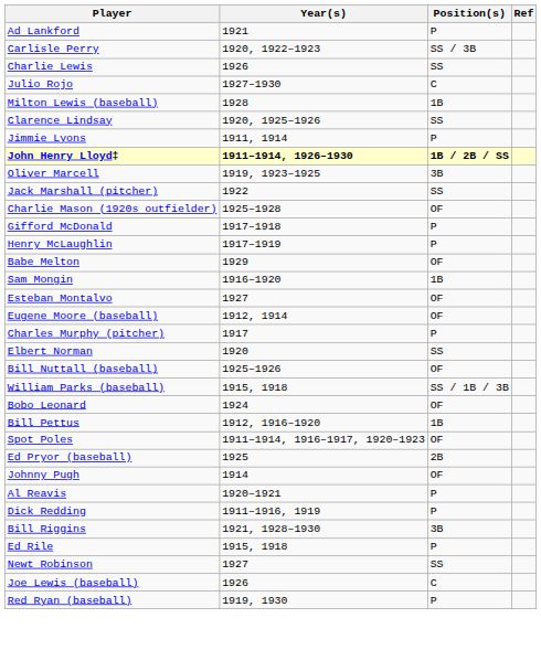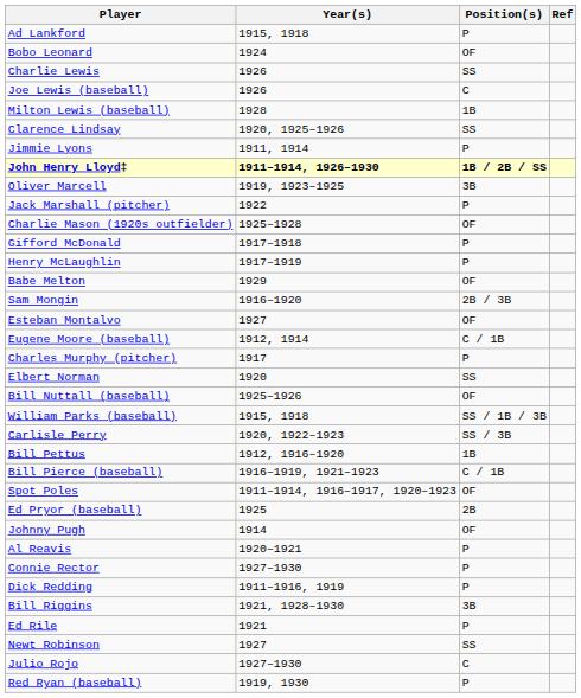 <table class="wikitable">
 <tr>
 <th>Player</th>
 <th>Year(s)</th>
 <th>Position(s)</th>
 <th>Ref</th>
 </tr>
 <tr>
 <td><a href='#'>Ad Lankford</a></td>
-<td>1921</td>
+<td>1915, 1918</td>
 <td>P</td>
 <td></td>
 </tr>
 <tr>
-<td><a href='#'>Carlisle Perry</a></td>
-<td>1920, 1922–1923</td>
-<td>SS / 3B</td>
+<td><a href='#'>Bobo Leonard</a></td>
+<td>1924</td>
+<td>OF</td>
 <td></td>
 </tr>
 <tr>
 <td><a href='#'>Charlie Lewis</a></td>
 <td>1926</td>
 <td>SS</td>
 <td></td>
 </tr>
 <tr>
-<td><a href='#'>Julio Rojo</a></td>
-<td>1927–1930</td>
+<td><a href='#'>Joe Lewis (baseball)</a></td>
+<td>1926</td>
 <td>C</td>
 <td></td>
 </tr>
 <tr>
 <td><a href='#'>Milton Lewis (baseball)</a></td>
 <td>1928</td>
 <td>1B</td>
 <td></td>
 </tr>
 <tr>
 <td><a href='#'>Clarence Lindsay</a></td>
 <td>1920, 1925–1926</td>
 <td>SS</td>
 <td></td>
 </tr>
 <tr>
 <td><a href='#'>Jimmie Lyons</a></td>
 <td>1911, 1914</td>
 <td>P</td>
 <td></td>
 </tr>
 <tr style="background:#FFFFCC;">
 <td><strong><a href='#'>John Henry Lloyd</a>‡</strong></td>
 <td><strong>1911–1914, 1926–1930</strong></td>
 <td><strong>1B / 2B / SS</strong></td>
 <td><strong></strong></td>
 </tr>
 <tr>
 <td><a href='#'>Oliver Marcell</a></td>
 <td>1919, 1923–1925</td>
 <td>3B</td>
 <td></td>
 </tr>
 <tr>
 <td><a href='#'>Jack Marshall (pitcher)</a></td>
 <td>1922</td>
-<td>SS</td>
+<td>P</td>
 <td></td>
 </tr>
 <tr>
 <td><a href='#'>Charlie Mason (1920s outfielder)</a></td>
 <td>1925–1928</td>
 <td>OF</td>
 <td></td>
 </tr>
 <tr>
 <td><a href='#'>Gifford McDonald</a></td>
 <td>1917–1918</td>
 <td>P</td>
 <td></td>
 </tr>
 <tr>
 <td><a href='#'>Henry McLaughlin</a></td>
 <td>1917–1919</td>
 <td>P</td>
 <td></td>
 </tr>
 <tr>
 <td><a href='#'>Babe Melton</a></td>
 <td>1929</td>
 <td>OF</td>
 <td></td>
 </tr>
 <tr>
 <td><a href='#'>Sam Mongin</a></td>
 <td>1916–1920</td>
-<td>1B</td>
+<td>2B / 3B</td>
 <td></td>
 </tr>
 <tr>
 <td><a href='#'>Esteban Montalvo</a></td>
 <td>1927</td>
 <td>OF</td>
 <td></td>
 </tr>
 <tr>
 <td><a href='#'>Eugene Moore (baseball)</a></td>
 <td>1912, 1914</td>
-<td>OF</td>
+<td>C / 1B</td>
 <td></td>
 </tr>
 <tr>
 <td><a href='#'>Charles Murphy (pitcher)</a></td>
 <td>1917</td>
 <td>P</td>
 <td></td>
 </tr>
 <tr>
 <td><a href='#'>Elbert Norman</a></td>
 <td>1920</td>
 <td>SS</td>
 <td></td>
 </tr>
 <tr>
 <td><a href='#'>Bill Nuttall (baseball)</a></td>
 <td>1925–1926</td>
 <td>OF</td>
 <td></td>
 </tr>
 <tr>
 <td><a href='#'>William Parks (baseball)</a></td>
 <td>1915, 1918</td>
 <td>SS / 1B / 3B</td>
 <td></td>
 </tr>
 <tr>
-<td><a href='#'>Bobo Leonard</a></td>
-<td>1924</td>
-<td>OF</td>
+<td><a href='#'>Carlisle Perry</a></td>
+<td>1920, 1922–1923</td>
+<td>SS / 3B</td>
 <td></td>
 </tr>
 <tr>
 <td><a href='#'>Bill Pettus</a></td>
 <td>1912, 1916–1920</td>
 <td>1B</td>
+<td></td>
+</tr>
+<tr>
+<td><a href='#'>Bill Pierce (baseball)</a></td>
+<td>1916–1919, 1921–1923</td>
+<td>C / 1B</td>
 <td></td>
 </tr>
 <tr>
 <td><a href='#'>Spot Poles</a></td>
 <td>1911–1914, 1916–1917, 1920–1923</td>
 <td>OF</td>
 <td></td>
 </tr>
 <tr>
 <td><a href='#'>Ed Pryor (baseball)</a></td>
 <td>1925</td>
 <td>2B</td>
 <td></td>
 </tr>
 <tr>
 <td><a href='#'>Johnny Pugh</a></td>
 <td>1914</td>
 <td>OF</td>
 <td></td>
 </tr>
 <tr>
 <td><a href='#'>Al Reavis</a></td>
 <td>1920–1921</td>
 <td>P</td>
 <td></td>
 </tr>
 <tr>
+<td><a href='#'>Connie Rector</a></td>
+<td>1927–1930</td>
+<td>P</td>
+<td></td>
+</tr>
+<tr>
 <td><a href='#'>Dick Redding</a></td>
 <td>1911–1916, 1919</td>
 <td>P</td>
 <td></td>
 </tr>
 <tr>
 <td><a href='#'>Bill Riggins</a></td>
 <td>1921, 1928–1930</td>
 <td>3B</td>
 <td></td>
 </tr>
 <tr>
 <td><a href='#'>Ed Rile</a></td>
-<td>1915, 1918</td>
+<td>1921</td>
 <td>P</td>
 <td></td>
 </tr>
 <tr>
 <td><a href='#'>Newt Robinson</a></td>
 <td>1927</td>
 <td>SS</td>
 <td></td>
 </tr>
 <tr>
-<td><a href='#'>Joe Lewis (baseball)</a></td>
-<td>1926</td>
+<td><a href='#'>Julio Rojo</a></td>
+<td>1927–1930</td>
 <td>C</td>
 <td></td>
 </tr>
 <tr>
 <td><a href='#'>Red Ryan (baseball)</a></td>
 <td>1919, 1930</td>
 <td>P</td>
 <td></td>
 </tr>
 </table>
